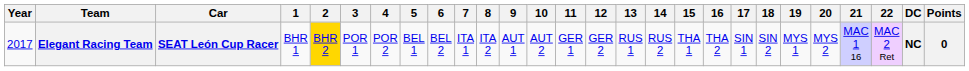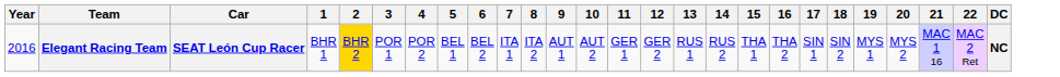 <table class="wikitable" style="text-align:center; font-size:85%">
 <tr>
 <th>Year</th>
 <th>Team</th>
 <th>Car</th>
 <th>1</th>
 <th>2</th>
 <th>3</th>
 <th>4</th>
 <th>5</th>
 <th>6</th>
 <th>7</th>
 <th>8</th>
 <th>9</th>
 <th>10</th>
 <th>11</th>
 <th>12</th>
 <th>13</th>
 <th>14</th>
 <th>15</th>
 <th>16</th>
 <th>17</th>
 <th>18</th>
 <th>19</th>
 <th>20</th>
 <th>21</th>
 <th>22</th>
 <th>DC</th>
-<th>Points</th>
 </tr>
 <tr>
-<td><a href='#'>2017</a></td>
+<td><a href='#'>2016</a></td>
 <th><a href='#'>Elegant Racing Team</a></th>
 <th><a href='#'>SEAT León Cup Racer</a></th>
 <td><a href='#'>BHR<br>1</a><br><small></small></td>
 <td style="background: gold;"><a href='#'>BHR<br>2</a><br><small></small></td>
 <td><a href='#'>POR<br>1</a><br><small></small></td>
 <td><a href='#'>POR<br>2</a><br><small></small></td>
 <td><a href='#'>BEL<br>1</a><br><small></small></td>
 <td><a href='#'>BEL<br>2</a><br><small></small></td>
 <td><a href='#'>ITA<br>1</a><br><small></small></td>
 <td><a href='#'>ITA<br>2</a><br><small></small></td>
 <td><a href='#'>AUT<br>1</a><br><small></small></td>
 <td><a href='#'>AUT<br>2</a><br><small></small></td>
 <td><a href='#'>GER<br>1</a><br><small></small></td>
 <td><a href='#'>GER<br>2</a><br><small></small></td>
 <td><a href='#'>RUS<br>1</a><br><small></small></td>
 <td><a href='#'>RUS<br>2</a><br><small></small></td>
 <td><a href='#'>THA<br>1</a><br><small></small></td>
 <td><a href='#'>THA<br>2</a><br><small></small></td>
 <td><a href='#'>SIN<br>1</a><br><small></small></td>
 <td><a href='#'>SIN<br>2</a><br><small></small></td>
 <td><a href='#'>MYS<br>1</a><br><small></small></td>
 <td><a href='#'>MYS<br>2</a><br><small></small></td>
 <td style="background:#CFCFFF;"><a href='#'>MAC<br>1</a><br><small>16</small></td>
 <td style="background:#EFCFFF;"><a href='#'>MAC<br>2</a><br><small>Ret</small></td>
 <th>NC</th>
-<th>0</th>
 </tr>
 </table>
